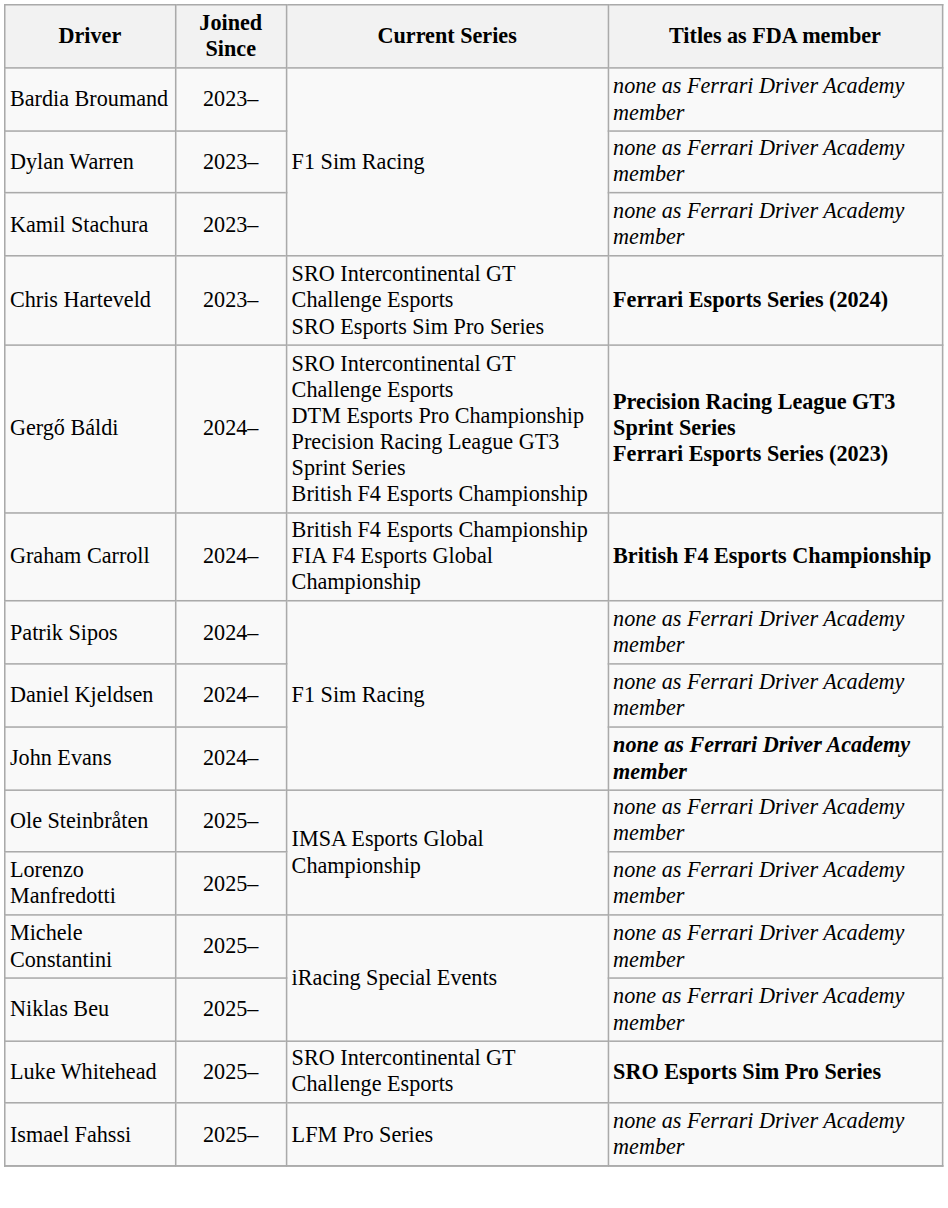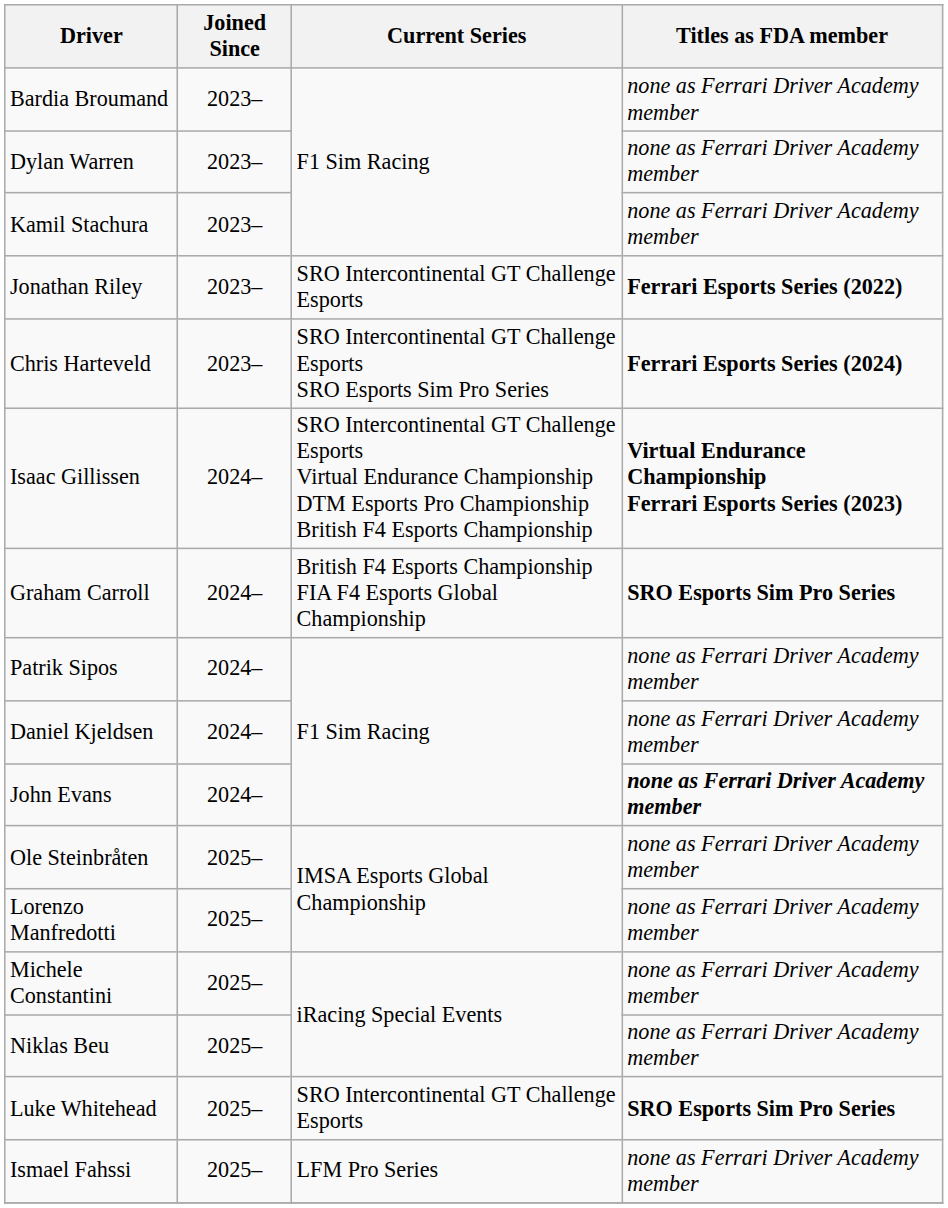 <table class="wikitable sortable" style="font-size: 90%;">
 <tr>
 <th>Driver</th>
 <th>Joined Since</th>
 <th>Current Series</th>
 <th>Titles as FDA member</th>
 </tr>
 <tr>
 <td> Bardia Broumand</td>
 <td align="center">2023–</td>
 <td rowspan="3">F1 Sim Racing</td>
 <td><em>none as Ferrari Driver Academy member</em></td>
 </tr>
 <tr>
 <td> Dylan Warren</td>
 <td align="center">2023–</td>
 <td><em>none as Ferrari Driver Academy member</em></td>
 </tr>
 <tr>
 <td> Kamil Stachura</td>
 <td align="center">2023–</td>
 <td><em>none as Ferrari Driver Academy member</em></td>
 </tr>
 <tr>
+<td> Jonathan Riley</td>
+<td align="center">2023–</td>
+<td>SRO Intercontinental GT Challenge Esports</td>
+<td><strong>Ferrari Esports Series (2022)</strong></td>
+</tr>
+<tr>
 <td> Chris Harteveld</td>
 <td align="center">2023–</td>
 <td>SRO Intercontinental GT Challenge Esports<br>SRO Esports Sim Pro Series</td>
 <td><strong>Ferrari Esports Series (2024)</strong></td>
 </tr>
 <tr>
-<td> Gergő Báldi</td>
+<td> Isaac Gillissen</td>
 <td align="center">2024–</td>
-<td>SRO Intercontinental GT Challenge Esports<br>DTM Esports Pro Championship<br>Precision Racing League GT3 Sprint Series<br>British F4 Esports Championship</td>
-<td><strong>Precision Racing League GT3 Sprint Series</strong><br><strong>Ferrari Esports Series (2023)</strong></td>
+<td>SRO Intercontinental GT Challenge Esports<br>Virtual Endurance Championship<br>DTM Esports Pro Championship<br>British F4 Esports Championship</td>
+<td><strong>Virtual Endurance Championship</strong><br><strong>Ferrari Esports Series (2023)</strong></td>
 </tr>
 <tr>
 <td> Graham Carroll</td>
 <td align="center">2024–</td>
 <td>British F4 Esports Championship<br>FIA F4 Esports Global Championship</td>
-<td><strong>British F4 Esports Championship</strong></td>
+<td><strong>SRO Esports Sim Pro Series</strong></td>
 </tr>
 <tr>
 <td> Patrik Sipos</td>
 <td align="center">2024–</td>
 <td rowspan="3">F1 Sim Racing</td>
 <td><em>none as Ferrari Driver Academy member</em></td>
 </tr>
 <tr>
 <td> Daniel Kjeldsen</td>
 <td align="center">2024–</td>
 <td><em>none as Ferrari Driver Academy member</em></td>
 </tr>
 <tr>
 <td> John Evans</td>
 <td align="center">2024–</td>
 <td><strong><em>none as Ferrari Driver Academy member</em></strong></td>
 </tr>
 <tr>
 <td> Ole Steinbråten</td>
 <td align="center">2025–</td>
 <td rowspan="2">IMSA Esports Global Championship</td>
 <td><em>none as Ferrari Driver Academy member</em></td>
 </tr>
 <tr>
 <td> Lorenzo Manfredotti</td>
 <td align="center">2025–</td>
 <td><em>none as Ferrari Driver Academy member</em></td>
 </tr>
 <tr>
 <td> Michele Constantini</td>
 <td align="center">2025–</td>
 <td rowspan="2">iRacing Special Events</td>
 <td><em>none as Ferrari Driver Academy member</em></td>
 </tr>
 <tr>
 <td> Niklas Beu</td>
 <td align="center">2025–</td>
 <td><em>none as Ferrari Driver Academy member</em></td>
 </tr>
 <tr>
 <td> Luke Whitehead</td>
 <td align="center">2025–</td>
 <td>SRO Intercontinental GT Challenge Esports</td>
 <td><strong>SRO Esports Sim Pro Series</strong></td>
 </tr>
 <tr>
 <td> Ismael Fahssi</td>
 <td align="center">2025–</td>
 <td>LFM Pro Series</td>
 <td><em>none as Ferrari Driver Academy member</em></td>
 </tr>
 <tr>
 </tr>
 </table>
